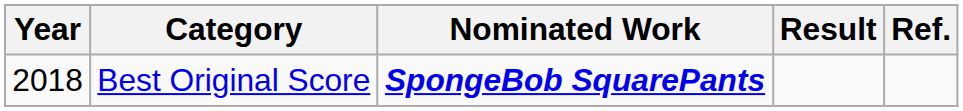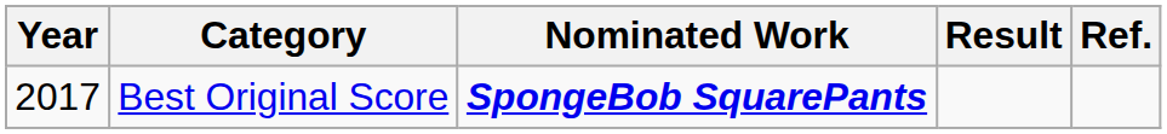 <table class="wikitable">
 <tr>
 <th>Year</th>
 <th>Category</th>
 <th>Nominated Work</th>
 <th>Result</th>
 <th>Ref.</th>
 </tr>
 <tr>
-<td rowspan=1>2018</td>
+<td rowspan=1>2017</td>
 <td><a href='#'>Best Original Score</a></td>
 <td><strong><a href='#'><em>SpongeBob SquarePants</em></a></strong></td>
 <td></td>
 <td></td>
 </tr>
 </table>
